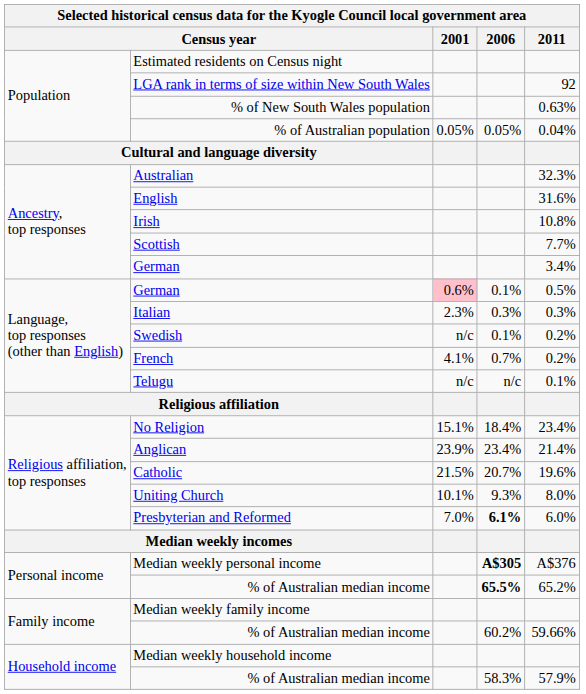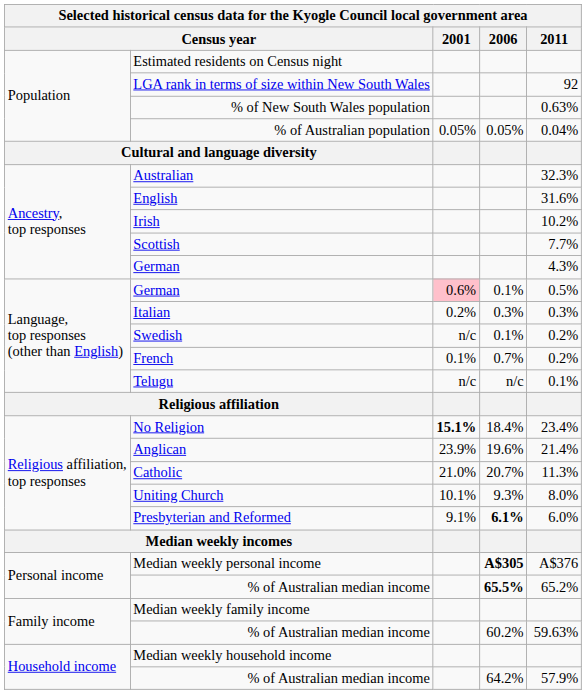 <table class="wikitable">
 <tr>
 <th colspan=6>Selected historical census data for the Kyogle Council local government area</th>
 </tr>
 <tr>
 <th colspan=3>Census year</th>
 <th>2001</th>
 <th>2006</th>
 <th>2011</th>
 </tr>
 <tr>
 <td rowspan=4 colspan="2">Population</td>
 <td>Estimated residents on Census night</td>
 <td align="right"></td>
 <td align="right"></td>
 <td align="right"></td>
 </tr>
 <tr>
 <td align="right"><a href='#'>LGA rank in terms of size within New South Wales</a></td>
 <td align="right"></td>
 <td align="right"></td>
 <td align="right">92</td>
 </tr>
 <tr>
 <td align="right">% of New South Wales population</td>
 <td align="right"></td>
 <td align="right"></td>
 <td align="right">0.63%</td>
 </tr>
 <tr>
 <td align="right">% of Australian population</td>
 <td align="right">0.05%</td>
 <td align="right"> 0.05%</td>
 <td align="right"> 0.04%</td>
 </tr>
 <tr>
 <th colspan=3>Cultural and language diversity</th>
 <th></th>
 <th></th>
 <th></th>
 </tr>
 <tr>
 <td rowspan=5 colspan=2><a href='#'>Ancestry</a>,<br>top responses</td>
 <td><a href='#'>Australian</a></td>
 <td align="right"></td>
 <td align="right"></td>
 <td align="right">32.3%</td>
 </tr>
 <tr>
 <td><a href='#'>English</a></td>
 <td align="right"></td>
 <td align="right"></td>
 <td align="right">31.6%</td>
 </tr>
 <tr>
 <td><a href='#'>Irish</a></td>
 <td align="right"></td>
 <td align="right"></td>
-<td align="right">10.8%</td>
+<td align="right">10.2%</td>
 </tr>
 <tr>
 <td><a href='#'>Scottish</a></td>
 <td align="right"></td>
 <td align="right"></td>
 <td align="right">7.7%</td>
 </tr>
 <tr>
 <td><a href='#'>German</a></td>
 <td align="right"></td>
 <td align="right"></td>
-<td align="right">3.4%</td>
+<td align="right">4.3%</td>
 </tr>
 <tr>
 <td rowspan=5 colspan=2>Language,<br>top responses<br>(other than <a href='#'>English</a>)</td>
 <td><a href='#'>German</a></td>
 <td align="right" style="background: pink;">0.6%</td>
 <td align="right"> 0.1%</td>
 <td align="right"> 0.5%</td>
 </tr>
 <tr>
 <td><a href='#'>Italian</a></td>
-<td align="right">2.3%</td>
+<td align="right">0.2%</td>
 <td align="right"> 0.3%</td>
 <td align="right"> 0.3%</td>
 </tr>
 <tr>
 <td><a href='#'>Swedish</a></td>
 <td align="right">n/c</td>
 <td align="right"> 0.1%</td>
 <td align="right"> 0.2%</td>
 </tr>
 <tr>
 <td><a href='#'>French</a></td>
-<td align="right">4.1%</td>
+<td align="right">0.1%</td>
 <td align="right"> 0.7%</td>
 <td align="right"> 0.2%</td>
 </tr>
 <tr>
 <td><a href='#'>Telugu</a></td>
 <td align="right">n/c</td>
 <td align="right">n/c</td>
 <td align="right"> 0.1%</td>
 </tr>
 <tr>
 <th colspan=3>Religious affiliation</th>
 <th></th>
 <th></th>
 <th></th>
 </tr>
 <tr>
 <td rowspan=5 colspan=2><a href='#'>Religious</a> affiliation,<br>top responses</td>
 <td><a href='#'>No Religion</a></td>
-<td align="right">15.1%</td>
+<td align="right"><strong>15.1%</strong></td>
 <td align="right"> 18.4%</td>
 <td align="right"> 23.4%</td>
 </tr>
 <tr>
 <td><a href='#'>Anglican</a></td>
 <td align="right">23.9%</td>
-<td align="right"> 23.4%</td>
+<td align="right"> 19.6%</td>
 <td align="right"> 21.4%</td>
 </tr>
 <tr>
 <td><a href='#'>Catholic</a></td>
-<td align="right">21.5%</td>
+<td align="right">21.0%</td>
 <td align="right"> 20.7%</td>
-<td align="right"> 19.6%</td>
+<td align="right"> 11.3%</td>
 </tr>
 <tr>
 <td><a href='#'>Uniting Church</a></td>
 <td align="right">10.1%</td>
 <td align="right"> 9.3%</td>
 <td align="right"> 8.0%</td>
 </tr>
 <tr>
 <td><a href='#'>Presbyterian and Reformed</a></td>
-<td align="right">7.0%</td>
+<td align="right">9.1%</td>
 <td align="right"><strong> 6.1%</strong></td>
 <td align="right"> 6.0%</td>
 </tr>
 <tr>
 <th colspan=3>Median weekly incomes</th>
 <th></th>
 <th></th>
 <th></th>
 </tr>
 <tr>
 <td rowspan=2 colspan=2>Personal income</td>
 <td>Median weekly personal income</td>
 <td align="right"></td>
 <td align="right"><strong>A$305</strong></td>
 <td align="right">A$376</td>
 </tr>
 <tr>
 <td align="right">% of Australian median income</td>
 <td align="right"></td>
 <td align="right"><strong>65.5%</strong></td>
 <td align="right"> 65.2%</td>
 </tr>
 <tr>
 <td rowspan=2 colspan=2>Family income</td>
 <td>Median weekly family income</td>
 <td align="right"></td>
 <td align="right"></td>
 <td align="right"></td>
 </tr>
 <tr>
 <td align="right">% of Australian median income</td>
 <td align="right"></td>
 <td align="right">60.2%</td>
-<td align="right"> 59.66%</td>
+<td align="right"> 59.63%</td>
 </tr>
 <tr>
 <td rowspan=2 colspan=2><a href='#'>Household income</a></td>
 <td>Median weekly household income</td>
 <td align="right"></td>
 <td align="right"></td>
 <td align="right"></td>
 </tr>
 <tr>
 <td align="right">% of Australian median income</td>
 <td align="right"></td>
-<td align="right">58.3%</td>
+<td align="right">64.2%</td>
 <td align="right"> 57.9%</td>
 </tr>
 </table>
